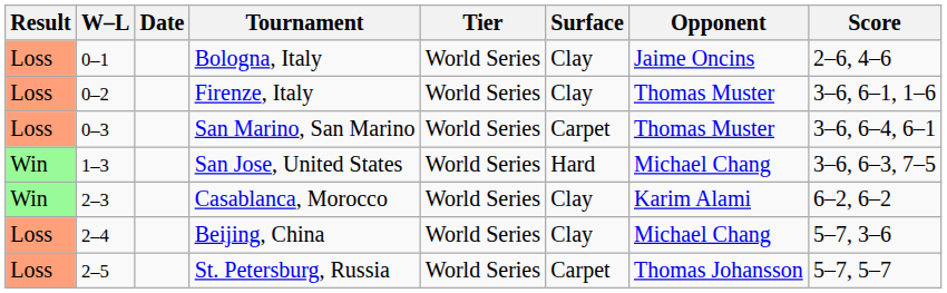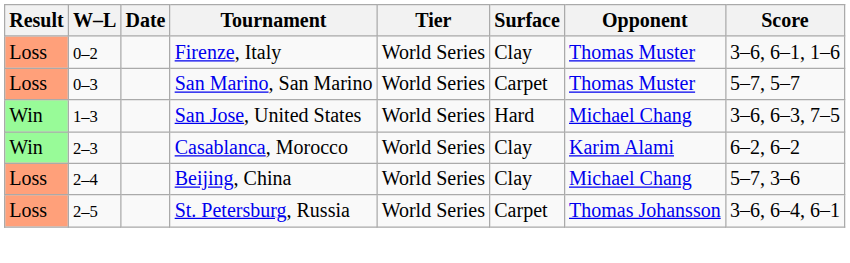 <table class="sortable wikitable">
 <tr>
 <th>Result</th>
 <th class="unsortable">W–L</th>
 <th>Date</th>
 <th>Tournament</th>
 <th>Tier</th>
 <th>Surface</th>
 <th>Opponent</th>
 <th class="unsortable">Score</th>
-</tr>
-<tr>
-<td style="background:#ffa07a;">Loss</td>
-<td><small>0–1</small></td>
-<td><a href='#'></a></td>
-<td><a href='#'>Bologna</a>, Italy</td>
-<td>World Series</td>
-<td>Clay</td>
-<td> <a href='#'>Jaime Oncins</a></td>
-<td>2–6, 4–6</td>
 </tr>
 <tr>
 <td style="background:#ffa07a;">Loss</td>
 <td><small>0–2</small></td>
 <td><a href='#'></a></td>
 <td><a href='#'>Firenze</a>, Italy</td>
 <td>World Series</td>
 <td>Clay</td>
 <td> <a href='#'>Thomas Muster</a></td>
 <td>3–6, 6–1, 1–6</td>
 </tr>
 <tr>
 <td style="background:#ffa07a;">Loss</td>
 <td><small>0–3</small></td>
 <td><a href='#'></a></td>
 <td><a href='#'>San Marino</a>, San Marino</td>
 <td>World Series</td>
 <td>Carpet</td>
 <td> <a href='#'>Thomas Muster</a></td>
-<td>3–6, 6–4, 6–1</td>
+<td>5–7, 5–7</td>
 </tr>
 <tr>
 <td style="background:#98fb98;">Win</td>
 <td><small>1–3</small></td>
 <td><a href='#'></a></td>
 <td><a href='#'>San Jose</a>, United States</td>
 <td>World Series</td>
 <td>Hard</td>
 <td> <a href='#'>Michael Chang</a></td>
 <td>3–6, 6–3, 7–5</td>
 </tr>
 <tr>
 <td style="background:#98fb98;">Win</td>
 <td><small>2–3</small></td>
 <td><a href='#'></a></td>
 <td><a href='#'>Casablanca</a>, Morocco</td>
 <td>World Series</td>
 <td>Clay</td>
 <td> <a href='#'>Karim Alami</a></td>
 <td>6–2, 6–2</td>
 </tr>
 <tr>
 <td style="background:#ffa07a;">Loss</td>
 <td><small>2–4</small></td>
 <td><a href='#'></a></td>
 <td><a href='#'>Beijing</a>, China</td>
 <td>World Series</td>
 <td>Clay</td>
 <td> <a href='#'>Michael Chang</a></td>
 <td>5–7, 3–6</td>
 </tr>
 <tr>
 <td style="background:#ffa07a;">Loss</td>
 <td><small>2–5</small></td>
 <td><a href='#'></a></td>
 <td><a href='#'>St. Petersburg</a>, Russia</td>
 <td>World Series</td>
 <td>Carpet</td>
 <td> <a href='#'>Thomas Johansson</a></td>
-<td>5–7, 5–7</td>
+<td>3–6, 6–4, 6–1</td>
 </tr>
 </table>
